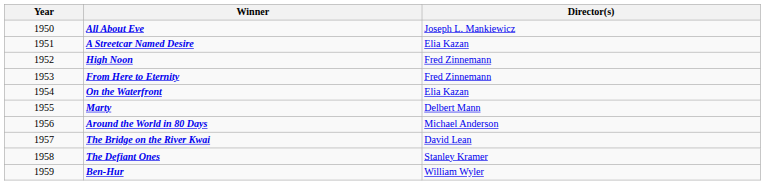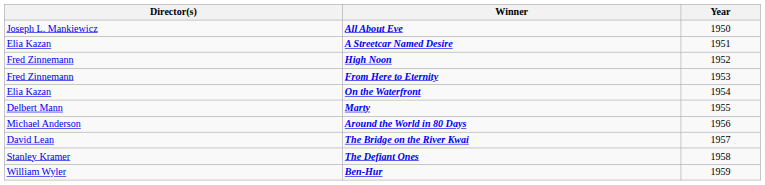 <table class="wikitable" width="95%" cellpadding="5">
 <tr>
+<th width="450"><strong>Director(s)</strong></th>
+<th width="450"><strong>Winner</strong></th>
 <th width="100"><strong>Year</strong></th>
-<th width="450"><strong>Winner</strong></th>
-<th width="450"><strong>Director(s)</strong></th>
 </tr>
 <tr>
+<td><a href='#'>Joseph L. Mankiewicz</a></td>
+<td><strong><em><a href='#'>All About Eve</a></em></strong></td>
 <td style="text-align:center;">1950</td>
-<td><strong><em><a href='#'>All About Eve</a></em></strong></td>
-<td><a href='#'>Joseph L. Mankiewicz</a></td>
 </tr>
 <tr>
+<td><a href='#'>Elia Kazan</a></td>
+<td><strong><em><a href='#'>A Streetcar Named Desire</a></em></strong></td>
 <td style="text-align:center;">1951</td>
-<td><strong><em><a href='#'>A Streetcar Named Desire</a></em></strong></td>
-<td><a href='#'>Elia Kazan</a></td>
 </tr>
 <tr>
+<td><a href='#'>Fred Zinnemann</a></td>
+<td><strong><em><a href='#'>High Noon</a></em></strong></td>
 <td style="text-align:center;">1952</td>
-<td><strong><em><a href='#'>High Noon</a></em></strong></td>
-<td><a href='#'>Fred Zinnemann</a></td>
 </tr>
 <tr>
+<td><a href='#'>Fred Zinnemann</a></td>
+<td><strong><em><a href='#'>From Here to Eternity</a></em></strong></td>
 <td style="text-align:center;">1953</td>
-<td><strong><em><a href='#'>From Here to Eternity</a></em></strong></td>
-<td><a href='#'>Fred Zinnemann</a></td>
 </tr>
 <tr>
+<td><a href='#'>Elia Kazan</a></td>
+<td><strong><em><a href='#'>On the Waterfront</a></em></strong></td>
 <td style="text-align:center;">1954</td>
-<td><strong><em><a href='#'>On the Waterfront</a></em></strong></td>
-<td><a href='#'>Elia Kazan</a></td>
 </tr>
 <tr>
+<td><a href='#'>Delbert Mann</a></td>
+<td><strong><em><a href='#'>Marty</a></em></strong></td>
 <td style="text-align:center;">1955</td>
-<td><strong><em><a href='#'>Marty</a></em></strong></td>
-<td><a href='#'>Delbert Mann</a></td>
 </tr>
 <tr>
+<td><a href='#'>Michael Anderson</a></td>
+<td><strong><em><a href='#'>Around the World in 80 Days</a></em></strong></td>
 <td style="text-align:center;">1956</td>
-<td><strong><em><a href='#'>Around the World in 80 Days</a></em></strong></td>
-<td><a href='#'>Michael Anderson</a></td>
 </tr>
 <tr>
+<td><a href='#'>David Lean</a></td>
+<td><strong><em><a href='#'>The Bridge on the River Kwai</a></em></strong></td>
 <td style="text-align:center;">1957</td>
-<td><strong><em><a href='#'>The Bridge on the River Kwai</a></em></strong></td>
-<td><a href='#'>David Lean</a></td>
 </tr>
 <tr>
+<td><a href='#'>Stanley Kramer</a></td>
+<td><strong><em><a href='#'>The Defiant Ones</a></em></strong></td>
 <td style="text-align:center;">1958</td>
-<td><strong><em><a href='#'>The Defiant Ones</a></em></strong></td>
-<td><a href='#'>Stanley Kramer</a></td>
 </tr>
 <tr>
+<td><a href='#'>William Wyler</a></td>
+<td><strong><em><a href='#'>Ben-Hur</a></em></strong></td>
 <td style="text-align:center;">1959</td>
-<td><strong><em><a href='#'>Ben-Hur</a></em></strong></td>
-<td><a href='#'>William Wyler</a></td>
 </tr>
 </table>
